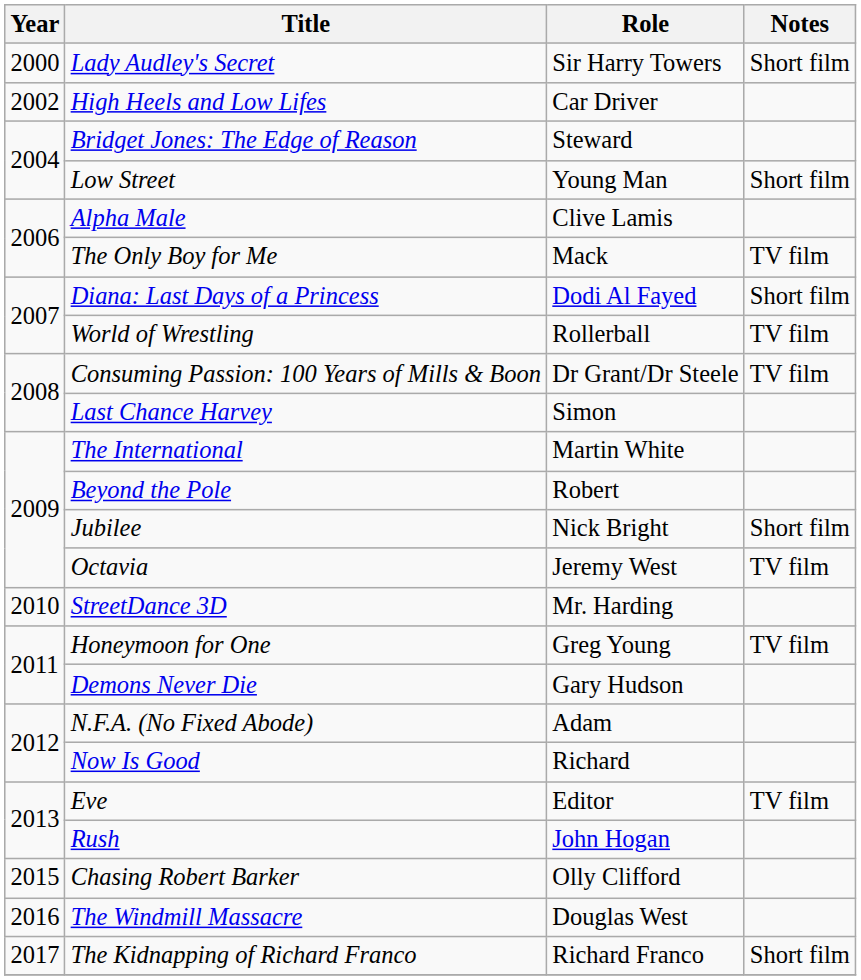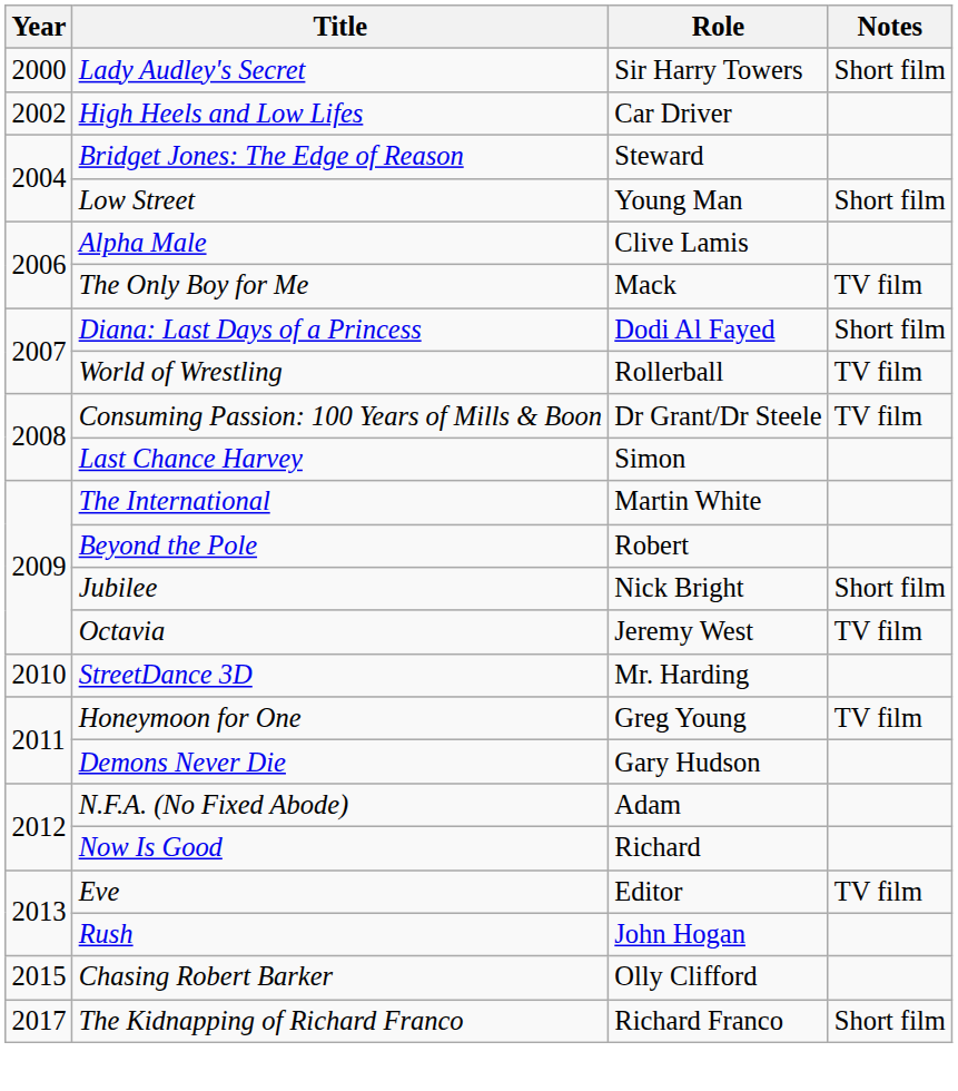 <table class="wikitable sortable">
 <tr>
 <th>Year</th>
 <th>Title</th>
 <th>Role</th>
 <th>Notes</th>
 </tr>
 <tr>
 <td>2000</td>
 <td><em><a href='#'>Lady Audley's Secret</a></em></td>
 <td>Sir Harry Towers</td>
 <td>Short film</td>
 </tr>
 <tr>
 <td>2002</td>
 <td><em><a href='#'>High Heels and Low Lifes</a></em></td>
 <td>Car Driver</td>
 <td></td>
 </tr>
 <tr>
 <td rowspan="2">2004</td>
 <td><em><a href='#'>Bridget Jones: The Edge of Reason</a></em></td>
 <td>Steward</td>
 <td></td>
 </tr>
 <tr>
 <td><em>Low Street</em></td>
 <td>Young Man</td>
 <td>Short film</td>
 </tr>
 <tr>
 <td rowspan="2">2006</td>
 <td><em><a href='#'>Alpha Male</a></em></td>
 <td>Clive Lamis</td>
 <td></td>
 </tr>
 <tr>
 <td><em>The Only Boy for Me</em></td>
 <td>Mack</td>
 <td>TV film</td>
 </tr>
 <tr>
 <td rowspan="2">2007</td>
 <td><em><a href='#'>Diana: Last Days of a Princess</a></em></td>
 <td><a href='#'>Dodi Al Fayed</a></td>
 <td>Short film</td>
 </tr>
 <tr>
 <td><em>World of Wrestling</em></td>
 <td>Rollerball</td>
 <td>TV film</td>
 </tr>
 <tr>
 <td rowspan="2">2008</td>
 <td><em>Consuming Passion: 100 Years of Mills & Boon</em></td>
 <td>Dr Grant/Dr Steele</td>
 <td>TV film</td>
 </tr>
 <tr>
 <td><em><a href='#'>Last Chance Harvey</a></em></td>
 <td>Simon</td>
 <td></td>
 </tr>
 <tr>
 <td rowspan="4">2009</td>
 <td><em><a href='#'>The International</a></em></td>
 <td>Martin White</td>
 <td></td>
 </tr>
 <tr>
 <td><em><a href='#'>Beyond the Pole</a></em></td>
 <td>Robert</td>
 <td></td>
 </tr>
 <tr>
 <td><em>Jubilee</em></td>
 <td>Nick Bright</td>
 <td>Short film</td>
 </tr>
 <tr>
 <td><em>Octavia</em></td>
 <td>Jeremy West</td>
 <td>TV film</td>
 </tr>
 <tr>
 <td>2010</td>
 <td><em><a href='#'>StreetDance 3D</a></em></td>
 <td>Mr. Harding</td>
 <td></td>
 </tr>
 <tr>
 <td rowspan="2">2011</td>
 <td><em>Honeymoon for One</em></td>
 <td>Greg Young</td>
 <td>TV film</td>
 </tr>
 <tr>
 <td><em><a href='#'>Demons Never Die</a></em></td>
 <td>Gary Hudson</td>
 <td></td>
 </tr>
 <tr>
 <td rowspan="2">2012</td>
 <td><em>N.F.A. (No Fixed Abode)</em></td>
 <td>Adam</td>
 <td></td>
 </tr>
 <tr>
 <td><em><a href='#'>Now Is Good</a></em></td>
 <td>Richard</td>
 <td></td>
 </tr>
 <tr>
 <td rowspan="2">2013</td>
 <td><em>Eve</em></td>
 <td>Editor</td>
 <td>TV film</td>
 </tr>
 <tr>
 <td><em><a href='#'>Rush</a></em></td>
 <td><a href='#'>John Hogan</a></td>
 <td></td>
 </tr>
 <tr>
 <td>2015</td>
 <td><em>Chasing Robert Barker</em></td>
 <td>Olly Clifford</td>
 <td></td>
 </tr>
 <tr>
-<td>2016</td>
-<td><em><a href='#'>The Windmill Massacre</a></em></td>
-<td>Douglas West</td>
-<td></td>
-</tr>
-<tr>
 <td>2017</td>
 <td><em>The Kidnapping of Richard Franco</em></td>
 <td>Richard Franco</td>
 <td>Short film</td>
 </tr>
 <tr>
 </tr>
 </table>
